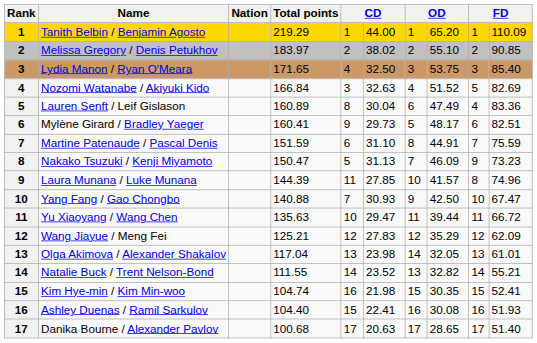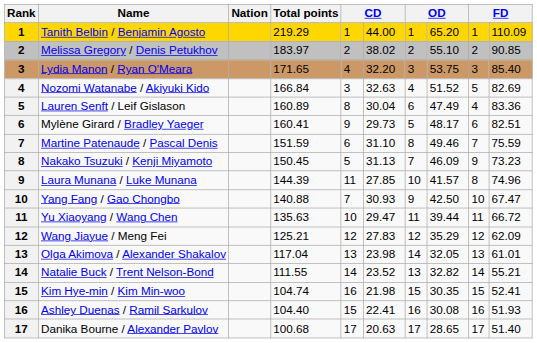 <table class="wikitable">
 <tr>
 <th>Rank</th>
 <th>Name</th>
 <th>Nation</th>
 <th>Total points</th>
 <th colspan="2" width="80px"><a href='#'>CD</a></th>
 <th colspan="2" width="80px"><a href='#'>OD</a></th>
 <th colspan="2" width="80px"><a href='#'>FD</a></th>
 </tr>
 <tr bgcolor="gold">
 <td align="center"><strong>1</strong></td>
 <td><a href='#'>Tanith Belbin</a> / <a href='#'>Benjamin Agosto</a></td>
 <td></td>
 <td>219.29</td>
 <td>1</td>
 <td>44.00</td>
 <td>1</td>
 <td>65.20</td>
 <td>1</td>
 <td>110.09</td>
 </tr>
 <tr bgcolor="silver">
 <td align="center"><strong>2</strong></td>
 <td><a href='#'>Melissa Gregory</a> / <a href='#'>Denis Petukhov</a></td>
 <td></td>
 <td>183.97</td>
 <td>2</td>
 <td>38.02</td>
 <td>2</td>
 <td>55.10</td>
 <td>2</td>
 <td>90.85</td>
 </tr>
 <tr bgcolor="cc9966">
 <td align="center"><strong>3</strong></td>
 <td><a href='#'>Lydia Manon</a> / <a href='#'>Ryan O'Meara</a></td>
 <td></td>
 <td>171.65</td>
 <td>4</td>
-<td>32.50</td>
+<td>32.20</td>
 <td>3</td>
 <td>53.75</td>
 <td>3</td>
 <td>85.40</td>
 </tr>
 <tr>
 <th>4</th>
 <td><a href='#'>Nozomi Watanabe</a> / <a href='#'>Akiyuki Kido</a></td>
 <td></td>
 <td>166.84</td>
 <td>3</td>
 <td>32.63</td>
 <td>4</td>
 <td>51.52</td>
 <td>5</td>
 <td>82.69</td>
 </tr>
 <tr>
 <th>5</th>
 <td><a href='#'>Lauren Senft</a> / Leif Gislason</td>
 <td></td>
 <td>160.89</td>
 <td>8</td>
 <td>30.04</td>
 <td>6</td>
 <td>47.49</td>
 <td>4</td>
 <td>83.36</td>
 </tr>
 <tr>
 <th>6</th>
 <td>Mylène Girard / <a href='#'>Bradley Yaeger</a></td>
 <td></td>
 <td>160.41</td>
 <td>9</td>
 <td>29.73</td>
 <td>5</td>
 <td>48.17</td>
 <td>6</td>
 <td>82.51</td>
 </tr>
 <tr>
 <th>7</th>
 <td><a href='#'>Martine Patenaude</a> / <a href='#'>Pascal Denis</a></td>
 <td></td>
 <td>151.59</td>
 <td>6</td>
 <td>31.10</td>
 <td>8</td>
-<td>44.91</td>
+<td>49.46</td>
 <td>7</td>
 <td>75.59</td>
 </tr>
 <tr>
 <th>8</th>
 <td><a href='#'>Nakako Tsuzuki</a> / <a href='#'>Kenji Miyamoto</a></td>
 <td></td>
-<td>150.47</td>
+<td>150.45</td>
 <td>5</td>
 <td>31.13</td>
 <td>7</td>
 <td>46.09</td>
 <td>9</td>
 <td>73.23</td>
 </tr>
 <tr>
 <th>9</th>
 <td><a href='#'>Laura Munana</a> / <a href='#'>Luke Munana</a></td>
 <td></td>
 <td>144.39</td>
 <td>11</td>
 <td>27.85</td>
 <td>10</td>
 <td>41.57</td>
 <td>8</td>
 <td>74.96</td>
 </tr>
 <tr>
 <th>10</th>
 <td><a href='#'>Yang Fang</a> / <a href='#'>Gao Chongbo</a></td>
 <td></td>
 <td>140.88</td>
 <td>7</td>
 <td>30.93</td>
 <td>9</td>
 <td>42.50</td>
 <td>10</td>
 <td>67.47</td>
 </tr>
 <tr>
 <th>11</th>
 <td><a href='#'>Yu Xiaoyang</a> / <a href='#'>Wang Chen</a></td>
 <td></td>
 <td>135.63</td>
 <td>10</td>
 <td>29.47</td>
 <td>11</td>
 <td>39.44</td>
 <td>11</td>
 <td>66.72</td>
 </tr>
 <tr>
 <th>12</th>
 <td><a href='#'>Wang Jiayue</a> / Meng Fei</td>
 <td></td>
 <td>125.21</td>
 <td>12</td>
 <td>27.83</td>
 <td>12</td>
 <td>35.29</td>
 <td>12</td>
 <td>62.09</td>
 </tr>
 <tr>
 <th>13</th>
 <td><a href='#'>Olga Akimova</a> / <a href='#'>Alexander Shakalov</a></td>
 <td></td>
 <td>117.04</td>
 <td>13</td>
 <td>23.98</td>
 <td>14</td>
 <td>32.05</td>
 <td>13</td>
 <td>61.01</td>
 </tr>
 <tr>
 <th>14</th>
 <td><a href='#'>Natalie Buck</a> / <a href='#'>Trent Nelson-Bond</a></td>
 <td></td>
 <td>111.55</td>
 <td>14</td>
 <td>23.52</td>
 <td>13</td>
 <td>32.82</td>
 <td>14</td>
 <td>55.21</td>
 </tr>
 <tr>
 <th>15</th>
 <td><a href='#'>Kim Hye-min</a> / <a href='#'>Kim Min-woo</a></td>
 <td></td>
 <td>104.74</td>
 <td>16</td>
 <td>21.98</td>
 <td>15</td>
 <td>30.35</td>
 <td>15</td>
 <td>52.41</td>
 </tr>
 <tr>
 <th>16</th>
 <td><a href='#'>Ashley Duenas</a> / <a href='#'>Ramil Sarkulov</a></td>
 <td></td>
 <td>104.40</td>
 <td>15</td>
 <td>22.41</td>
 <td>16</td>
 <td>30.08</td>
 <td>16</td>
 <td>51.93</td>
 </tr>
 <tr>
 <th>17</th>
 <td>Danika Bourne / <a href='#'>Alexander Pavlov</a></td>
 <td></td>
 <td>100.68</td>
 <td>17</td>
 <td>20.63</td>
 <td>17</td>
 <td>28.65</td>
 <td>17</td>
 <td>51.40</td>
 </tr>
 </table>
